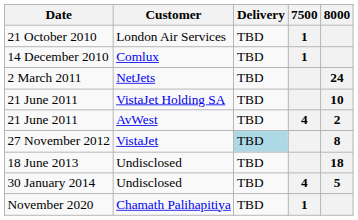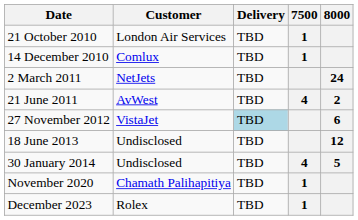 <table class="wikitable">
 <tr>
 <th>Date</th>
 <th>Customer</th>
 <th>Delivery</th>
 <th>7500</th>
 <th>8000</th>
 </tr>
 <tr>
 <td>21 October 2010</td>
 <td>London Air Services</td>
 <td>TBD</td>
 <th>1</th>
 <th></th>
 </tr>
 <tr>
 <td>14 December 2010</td>
 <td><a href='#'>Comlux</a></td>
 <td>TBD</td>
 <th>1</th>
 <th></th>
 </tr>
 <tr>
 <td>2 March 2011</td>
 <td><a href='#'>NetJets</a></td>
 <td>TBD</td>
 <th></th>
 <th>24</th>
 </tr>
 <tr>
 <td>21 June 2011</td>
-<td><a href='#'>VistaJet Holding SA</a></td>
-<td>TBD</td>
-<th></th>
-<th>10</th>
-</tr>
-<tr>
-<td>21 June 2011</td>
 <td><a href='#'>AvWest</a></td>
 <td>TBD</td>
 <th>4</th>
 <th>2</th>
 </tr>
 <tr>
 <td>27 November 2012</td>
 <td><a href='#'>VistaJet</a></td>
 <td style="background: lightblue;">TBD</td>
 <th></th>
-<th>8</th>
+<th>6</th>
 </tr>
 <tr>
 <td>18 June 2013</td>
 <td>Undisclosed</td>
 <td>TBD</td>
 <th></th>
-<th>18</th>
+<th>12</th>
 </tr>
 <tr>
 <td>30 January 2014</td>
 <td>Undisclosed</td>
 <td>TBD</td>
 <th>4</th>
 <th>5</th>
 </tr>
 <tr>
 <td>November 2020</td>
 <td><a href='#'>Chamath Palihapitiya</a></td>
 <td>TBD</td>
 <th>1</th>
 <th></th>
 </tr>
+<tr>
+<td>December 2023</td>
+<td>Rolex</td>
+<td>TBD</td>
+<th>1</th>
+<th></th>
+</tr>
 </table>
